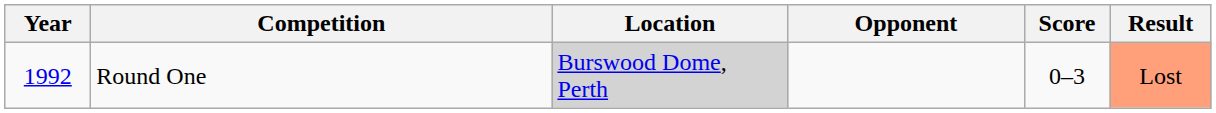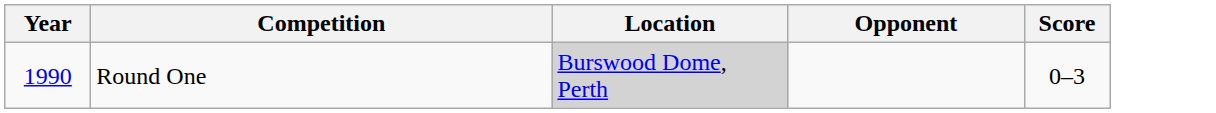 <table class="wikitable">
 <tr>
 <th width="50">Year</th>
 <th width="300">Competition</th>
 <th width="150">Location</th>
 <th width="150">Opponent</th>
 <th width="50">Score</th>
-<th width="60">Result</th>
 </tr>
 <tr>
-<td align="center" rowspan="1"><a href='#'>1992</a></td>
+<td align="center" rowspan="1"><a href='#'>1990</a></td>
 <td>Round One</td>
 <td style="background: lightgrey;"><a href='#'>Burswood Dome</a>, <a href='#'>Perth</a></td>
 <td></td>
 <td align="center">0–3</td>
-<td align="center" bgcolor="#FFA07A">Lost</td>
 </tr>
 </table>
